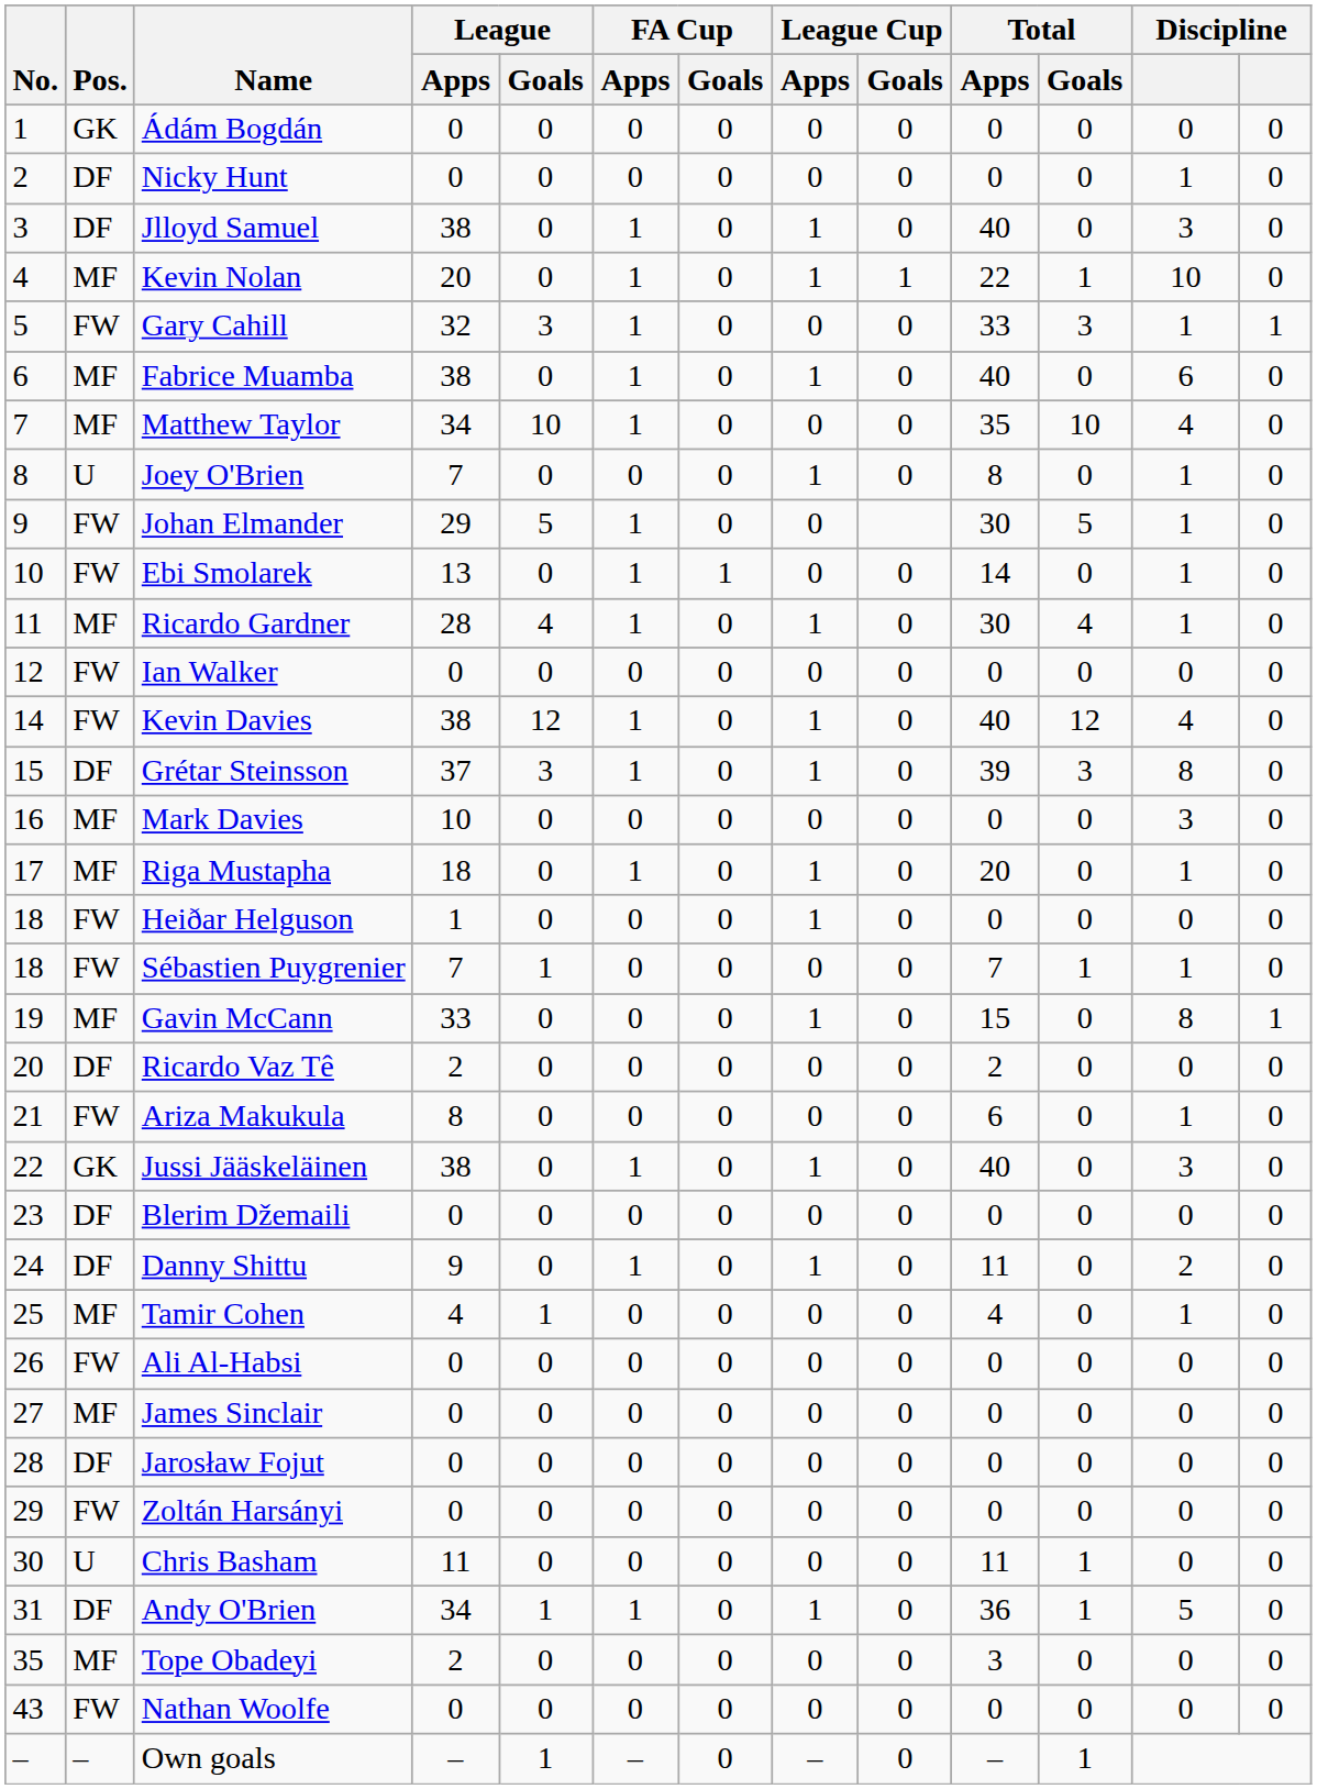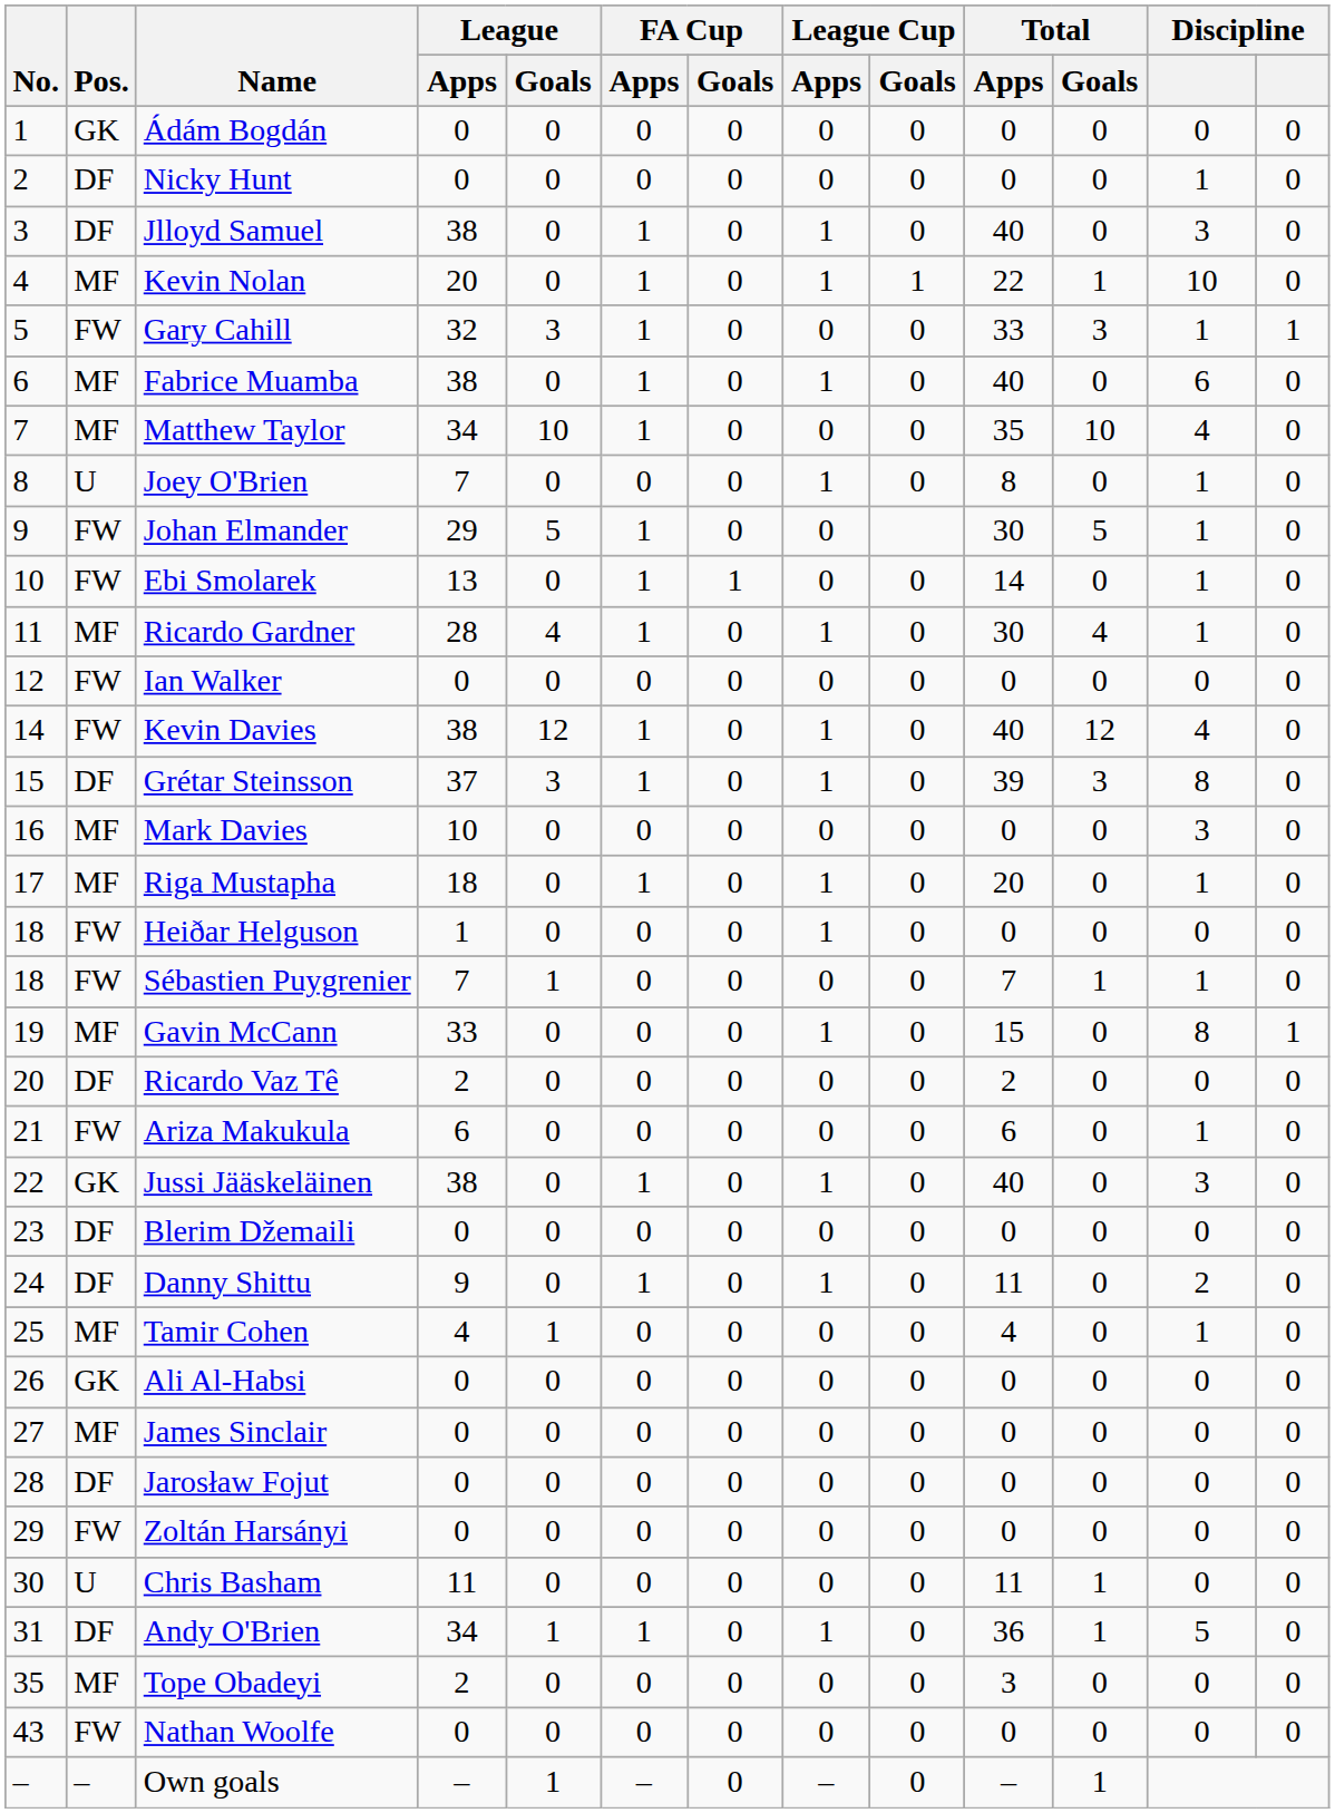 <table class="wikitable" style="text-align:center">
 <tr>
 <th rowspan="2" valign="bottom">No.</th>
 <th rowspan="2" valign="bottom">Pos.</th>
 <th rowspan="2" valign="bottom">Name</th>
 <th colspan="2" width="85">League</th>
 <th colspan="2" width="85">FA Cup</th>
 <th colspan="2" width="85">League Cup</th>
 <th colspan="2" width="85">Total</th>
 <th colspan="2" width="85">Discipline</th>
 </tr>
 <tr>
 <th>Apps</th>
 <th>Goals</th>
 <th>Apps</th>
 <th>Goals</th>
 <th>Apps</th>
 <th>Goals</th>
 <th>Apps</th>
 <th>Goals</th>
 <th></th>
 <th></th>
 </tr>
 <tr>
 <td align="left">1</td>
 <td align="left">GK</td>
 <td align="left"> <a href='#'>Ádám Bogdán</a></td>
 <td>0</td>
 <td>0</td>
 <td>0</td>
 <td>0</td>
 <td>0</td>
 <td>0</td>
 <td>0</td>
 <td>0</td>
 <td>0</td>
 <td>0</td>
 </tr>
 <tr>
 <td align="left">2</td>
 <td align="left">DF</td>
 <td align="left"> <a href='#'>Nicky Hunt</a></td>
 <td>0</td>
 <td>0</td>
 <td>0</td>
 <td>0</td>
 <td>0</td>
 <td>0</td>
 <td>0</td>
 <td>0</td>
 <td>1</td>
 <td>0</td>
 </tr>
 <tr>
 <td align="left">3</td>
 <td align="left">DF</td>
 <td align="left"> <a href='#'>Jlloyd Samuel</a></td>
 <td>38</td>
 <td>0</td>
 <td>1</td>
 <td>0</td>
 <td>1</td>
 <td>0</td>
 <td>40</td>
 <td>0</td>
 <td>3</td>
 <td>0</td>
 </tr>
 <tr>
 <td align="left">4</td>
 <td align="left">MF</td>
 <td align="left"> <a href='#'>Kevin Nolan</a></td>
 <td>20</td>
 <td>0</td>
 <td>1</td>
 <td>0</td>
 <td>1</td>
 <td>1</td>
 <td>22</td>
 <td>1</td>
 <td>10</td>
 <td>0</td>
 </tr>
 <tr>
 <td align="left">5</td>
 <td align="left">FW</td>
 <td align="left"> <a href='#'>Gary Cahill</a></td>
 <td>32</td>
 <td>3</td>
 <td>1</td>
 <td>0</td>
 <td>0</td>
 <td>0</td>
 <td>33</td>
 <td>3</td>
 <td>1</td>
 <td>1</td>
 </tr>
 <tr>
 <td align="left">6</td>
 <td align="left">MF</td>
 <td align="left"> <a href='#'>Fabrice Muamba</a></td>
 <td>38</td>
 <td>0</td>
 <td>1</td>
 <td>0</td>
 <td>1</td>
 <td>0</td>
 <td>40</td>
 <td>0</td>
 <td>6</td>
 <td>0</td>
 </tr>
 <tr>
 <td align="left">7</td>
 <td align="left">MF</td>
 <td align="left"> <a href='#'>Matthew Taylor</a></td>
 <td>34</td>
 <td>10</td>
 <td>1</td>
 <td>0</td>
 <td>0</td>
 <td>0</td>
 <td>35</td>
 <td>10</td>
 <td>4</td>
 <td>0</td>
 </tr>
 <tr>
 <td align="left">8</td>
 <td align="left">U</td>
 <td align="left"> <a href='#'>Joey O'Brien</a></td>
 <td>7</td>
 <td>0</td>
 <td>0</td>
 <td>0</td>
 <td>1</td>
 <td>0</td>
 <td>8</td>
 <td>0</td>
 <td>1</td>
 <td>0</td>
 </tr>
 <tr>
 <td align="left">9</td>
 <td align="left">FW</td>
 <td align="left"> <a href='#'>Johan Elmander</a></td>
 <td>29</td>
 <td>5</td>
 <td>1</td>
 <td>0</td>
 <td>0</td>
 <td></td>
 <td>30</td>
 <td>5</td>
 <td>1</td>
 <td>0</td>
 </tr>
 <tr>
 <td align="left">10</td>
 <td align="left">FW</td>
 <td align="left"> <a href='#'>Ebi Smolarek</a></td>
 <td>13</td>
 <td>0</td>
 <td>1</td>
 <td>1</td>
 <td>0</td>
 <td>0</td>
 <td>14</td>
 <td>0</td>
 <td>1</td>
 <td>0</td>
 </tr>
 <tr>
 <td align="left">11</td>
 <td align="left">MF</td>
 <td align="left"> <a href='#'>Ricardo Gardner</a></td>
 <td>28</td>
 <td>4</td>
 <td>1</td>
 <td>0</td>
 <td>1</td>
 <td>0</td>
 <td>30</td>
 <td>4</td>
 <td>1</td>
 <td>0</td>
 </tr>
 <tr>
 <td align="left">12</td>
 <td align="left">FW</td>
 <td align="left"> <a href='#'>Ian Walker</a></td>
 <td>0</td>
 <td>0</td>
 <td>0</td>
 <td>0</td>
 <td>0</td>
 <td>0</td>
 <td>0</td>
 <td>0</td>
 <td>0</td>
 <td>0</td>
 </tr>
 <tr>
 <td align="left">14</td>
 <td align="left">FW</td>
 <td align="left"> <a href='#'>Kevin Davies</a></td>
 <td>38</td>
 <td>12</td>
 <td>1</td>
 <td>0</td>
 <td>1</td>
 <td>0</td>
 <td>40</td>
 <td>12</td>
 <td>4</td>
 <td>0</td>
 </tr>
 <tr>
 <td align="left">15</td>
 <td align="left">DF</td>
 <td align="left"> <a href='#'>Grétar Steinsson</a></td>
 <td>37</td>
 <td>3</td>
 <td>1</td>
 <td>0</td>
 <td>1</td>
 <td>0</td>
 <td>39</td>
 <td>3</td>
 <td>8</td>
 <td>0</td>
 </tr>
 <tr>
 <td align="left">16</td>
 <td align="left">MF</td>
 <td align="left"> <a href='#'>Mark Davies</a></td>
 <td>10</td>
 <td>0</td>
 <td>0</td>
 <td>0</td>
 <td>0</td>
 <td>0</td>
 <td>0</td>
 <td>0</td>
 <td>3</td>
 <td>0</td>
 </tr>
 <tr>
 <td align="left">17</td>
 <td align="left">MF</td>
 <td align="left"> <a href='#'>Riga Mustapha</a></td>
 <td>18</td>
 <td>0</td>
 <td>1</td>
 <td>0</td>
 <td>1</td>
 <td>0</td>
 <td>20</td>
 <td>0</td>
 <td>1</td>
 <td>0</td>
 </tr>
 <tr>
 <td align="left">18</td>
 <td align="left">FW</td>
 <td align="left"> <a href='#'>Heiðar Helguson</a></td>
 <td>1</td>
 <td>0</td>
 <td>0</td>
 <td>0</td>
 <td>1</td>
 <td>0</td>
 <td>0</td>
 <td>0</td>
 <td>0</td>
 <td>0</td>
 </tr>
 <tr>
 <td align="left">18</td>
 <td align="left">FW</td>
 <td align="left"> <a href='#'>Sébastien Puygrenier</a></td>
 <td>7</td>
 <td>1</td>
 <td>0</td>
 <td>0</td>
 <td>0</td>
 <td>0</td>
 <td>7</td>
 <td>1</td>
 <td>1</td>
 <td>0</td>
 </tr>
 <tr>
 <td align="left">19</td>
 <td align="left">MF</td>
 <td align="left"> <a href='#'>Gavin McCann</a></td>
 <td>33</td>
 <td>0</td>
 <td>0</td>
 <td>0</td>
 <td>1</td>
 <td>0</td>
 <td>15</td>
 <td>0</td>
 <td>8</td>
 <td>1</td>
 </tr>
 <tr>
 <td align="left">20</td>
 <td align="left">DF</td>
 <td align="left"> <a href='#'>Ricardo Vaz Tê</a></td>
 <td>2</td>
 <td>0</td>
 <td>0</td>
 <td>0</td>
 <td>0</td>
 <td>0</td>
 <td>2</td>
 <td>0</td>
 <td>0</td>
 <td>0</td>
 </tr>
 <tr>
 <td align="left">21</td>
 <td align="left">FW</td>
 <td align="left"> <a href='#'>Ariza Makukula</a></td>
-<td>8</td>
+<td>6</td>
 <td>0</td>
 <td>0</td>
 <td>0</td>
 <td>0</td>
 <td>0</td>
 <td>6</td>
 <td>0</td>
 <td>1</td>
 <td>0</td>
 </tr>
 <tr>
 <td align="left">22</td>
 <td align="left">GK</td>
 <td align="left"> <a href='#'>Jussi Jääskeläinen</a></td>
 <td>38</td>
 <td>0</td>
 <td>1</td>
 <td>0</td>
 <td>1</td>
 <td>0</td>
 <td>40</td>
 <td>0</td>
 <td>3</td>
 <td>0</td>
 </tr>
 <tr>
 <td align="left">23</td>
 <td align="left">DF</td>
 <td align="left"> <a href='#'>Blerim Džemaili</a></td>
 <td>0</td>
 <td>0</td>
 <td>0</td>
 <td>0</td>
 <td>0</td>
 <td>0</td>
 <td>0</td>
 <td>0</td>
 <td>0</td>
 <td>0</td>
 </tr>
 <tr>
 <td align="left">24</td>
 <td align="left">DF</td>
 <td align="left"> <a href='#'>Danny Shittu</a></td>
 <td>9</td>
 <td>0</td>
 <td>1</td>
 <td>0</td>
 <td>1</td>
 <td>0</td>
 <td>11</td>
 <td>0</td>
 <td>2</td>
 <td>0</td>
 </tr>
 <tr>
 <td align="left">25</td>
 <td align="left">MF</td>
 <td align="left"> <a href='#'>Tamir Cohen</a></td>
 <td>4</td>
 <td>1</td>
 <td>0</td>
 <td>0</td>
 <td>0</td>
 <td>0</td>
 <td>4</td>
 <td>0</td>
 <td>1</td>
 <td>0</td>
 </tr>
 <tr>
 <td align="left">26</td>
-<td align="left">FW</td>
+<td align="left">GK</td>
 <td align="left"> <a href='#'>Ali Al-Habsi</a></td>
 <td>0</td>
 <td>0</td>
 <td>0</td>
 <td>0</td>
 <td>0</td>
 <td>0</td>
 <td>0</td>
 <td>0</td>
 <td>0</td>
 <td>0</td>
 </tr>
 <tr>
 <td align="left">27</td>
 <td align="left">MF</td>
 <td align="left"> <a href='#'>James Sinclair</a></td>
 <td>0</td>
 <td>0</td>
 <td>0</td>
 <td>0</td>
 <td>0</td>
 <td>0</td>
 <td>0</td>
 <td>0</td>
 <td>0</td>
 <td>0</td>
 </tr>
 <tr>
 <td align="left">28</td>
 <td align="left">DF</td>
 <td align="left"> <a href='#'>Jarosław Fojut</a></td>
 <td>0</td>
 <td>0</td>
 <td>0</td>
 <td>0</td>
 <td>0</td>
 <td>0</td>
 <td>0</td>
 <td>0</td>
 <td>0</td>
 <td>0</td>
 </tr>
 <tr>
 <td align="left">29</td>
 <td align="left">FW</td>
 <td align="left"> <a href='#'>Zoltán Harsányi</a></td>
 <td>0</td>
 <td>0</td>
 <td>0</td>
 <td>0</td>
 <td>0</td>
 <td>0</td>
 <td>0</td>
 <td>0</td>
 <td>0</td>
 <td>0</td>
 </tr>
 <tr>
 <td align="left">30</td>
 <td align="left">U</td>
 <td align="left"> <a href='#'>Chris Basham</a></td>
 <td>11</td>
 <td>0</td>
 <td>0</td>
 <td>0</td>
 <td>0</td>
 <td>0</td>
 <td>11</td>
 <td>1</td>
 <td>0</td>
 <td>0</td>
 </tr>
 <tr>
 <td align="left">31</td>
 <td align="left">DF</td>
 <td align="left"> <a href='#'>Andy O'Brien</a></td>
 <td>34</td>
 <td>1</td>
 <td>1</td>
 <td>0</td>
 <td>1</td>
 <td>0</td>
 <td>36</td>
 <td>1</td>
 <td>5</td>
 <td>0</td>
 </tr>
 <tr>
 <td align="left">35</td>
 <td align="left">MF</td>
 <td align="left"> <a href='#'>Tope Obadeyi</a></td>
 <td>2</td>
 <td>0</td>
 <td>0</td>
 <td>0</td>
 <td>0</td>
 <td>0</td>
 <td>3</td>
 <td>0</td>
 <td>0</td>
 <td>0</td>
 </tr>
 <tr>
 <td align="left">43</td>
 <td align="left">FW</td>
 <td align="left"> <a href='#'>Nathan Woolfe</a></td>
 <td>0</td>
 <td>0</td>
 <td>0</td>
 <td>0</td>
 <td>0</td>
 <td>0</td>
 <td>0</td>
 <td>0</td>
 <td>0</td>
 <td>0</td>
 </tr>
 <tr>
 <td align="left">–</td>
 <td align="left">–</td>
 <td align="left">Own goals</td>
 <td>–</td>
 <td>1</td>
 <td>–</td>
 <td>0</td>
 <td>–</td>
 <td>0</td>
 <td>–</td>
 <td>1</td>
 </tr>
 </table>
